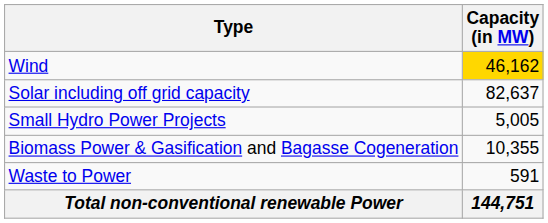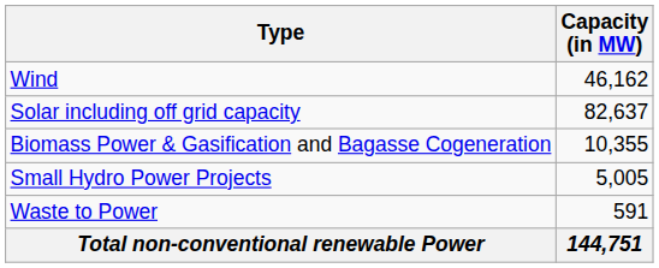 <table class="wikitable sortable">
 <tr>
 <th>Type</th>
 <th data-sort-type="numeric">Capacity<br>(in <a href='#'>MW</a>)</th>
 </tr>
 <tr>
 <td><a href='#'>Wind</a></td>
-<td style="background: gold; text-align:right;">46,162</td>
+<td style="text-align:right;">46,162</td>
 </tr>
 <tr>
 <td><a href='#'>Solar including off grid capacity</a></td>
 <td style="text-align:right;">82,637</td>
 </tr>
 <tr>
+<td><a href='#'>Biomass Power & Gasification</a> and <a href='#'>Bagasse Cogeneration</a></td>
+<td style="text-align:right;">10,355</td>
+</tr>
+<tr>
 <td><a href='#'>Small Hydro Power Projects</a></td>
 <td style="text-align:right;">5,005</td>
-</tr>
-<tr>
-<td><a href='#'>Biomass Power & Gasification</a> and <a href='#'>Bagasse Cogeneration</a></td>
-<td style="text-align:right;">10,355</td>
 </tr>
 <tr>
 <td><a href='#'>Waste to Power</a></td>
 <td style="text-align:right;">591</td>
 </tr>
 <tr>
 <th><em>Total non-conventional renewable Power </em></th>
 <th><em>144,751</em></th>
 </tr>
 </table>
